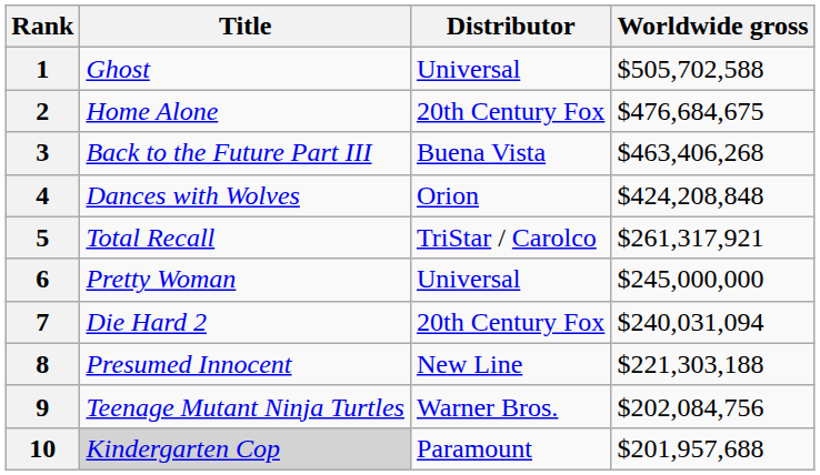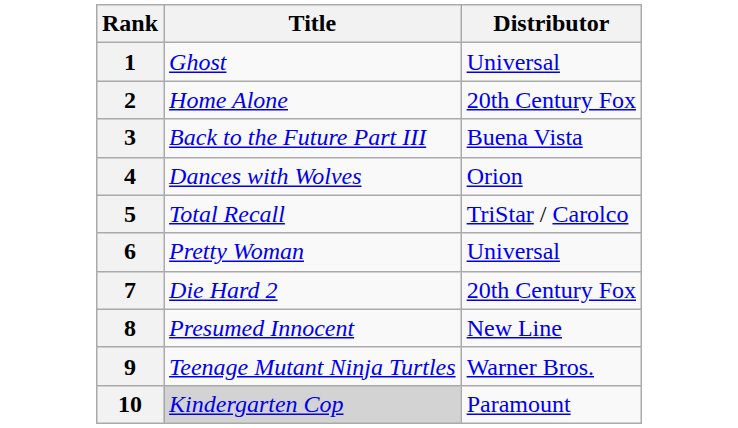 <table class="wikitable sortable" style="margin:auto; margin:auto;">
 <tr>
 <th>Rank</th>
 <th>Title</th>
 <th>Distributor</th>
-<th>Worldwide gross</th>
 </tr>
 <tr>
 <th style="text-align:center;">1</th>
 <td><em><a href='#'>Ghost</a></em></td>
 <td><a href='#'>Universal</a></td>
-<td>$505,702,588</td>
 </tr>
 <tr>
 <th style="text-align:center;">2</th>
 <td><em><a href='#'>Home Alone</a></em></td>
 <td><a href='#'>20th Century Fox</a></td>
-<td>$476,684,675</td>
 </tr>
 <tr>
 <th style="text-align:center;">3</th>
 <td><em><a href='#'>Back to the Future Part III</a></em></td>
 <td><a href='#'>Buena Vista</a></td>
-<td>$463,406,268</td>
 </tr>
 <tr>
 <th style="text-align:center;">4</th>
 <td><em><a href='#'>Dances with Wolves</a></em></td>
 <td><a href='#'>Orion</a></td>
-<td>$424,208,848</td>
 </tr>
 <tr>
 <th style="text-align:center;">5</th>
 <td><em><a href='#'>Total Recall</a></em></td>
 <td><a href='#'>TriStar</a> / <a href='#'>Carolco</a></td>
-<td>$261,317,921</td>
 </tr>
 <tr>
 <th style="text-align:center;">6</th>
 <td><em><a href='#'>Pretty Woman</a></em></td>
 <td><a href='#'>Universal</a></td>
-<td>$245,000,000</td>
 </tr>
 <tr>
 <th style="text-align:center;">7</th>
 <td><em><a href='#'>Die Hard 2</a></em></td>
 <td><a href='#'>20th Century Fox</a></td>
-<td>$240,031,094</td>
 </tr>
 <tr>
 <th style="text-align:center;">8</th>
 <td><em><a href='#'>Presumed Innocent</a></em></td>
 <td><a href='#'>New Line</a></td>
-<td>$221,303,188</td>
 </tr>
 <tr>
 <th style="text-align:center;">9</th>
 <td><em><a href='#'>Teenage Mutant Ninja Turtles</a></em></td>
 <td><a href='#'>Warner Bros.</a></td>
-<td>$202,084,756</td>
 </tr>
 <tr>
 <th style="text-align:center;">10</th>
 <td style="background: lightgrey;"><em><a href='#'>Kindergarten Cop</a></em></td>
 <td><a href='#'>Paramount</a></td>
-<td>$201,957,688</td>
 </tr>
 </table>
